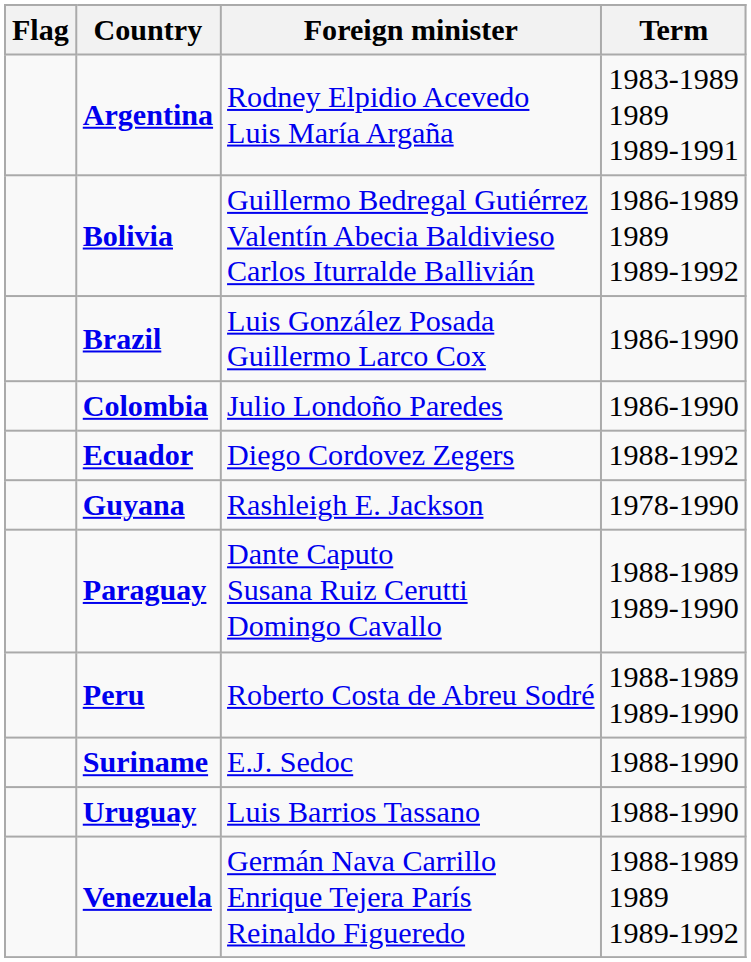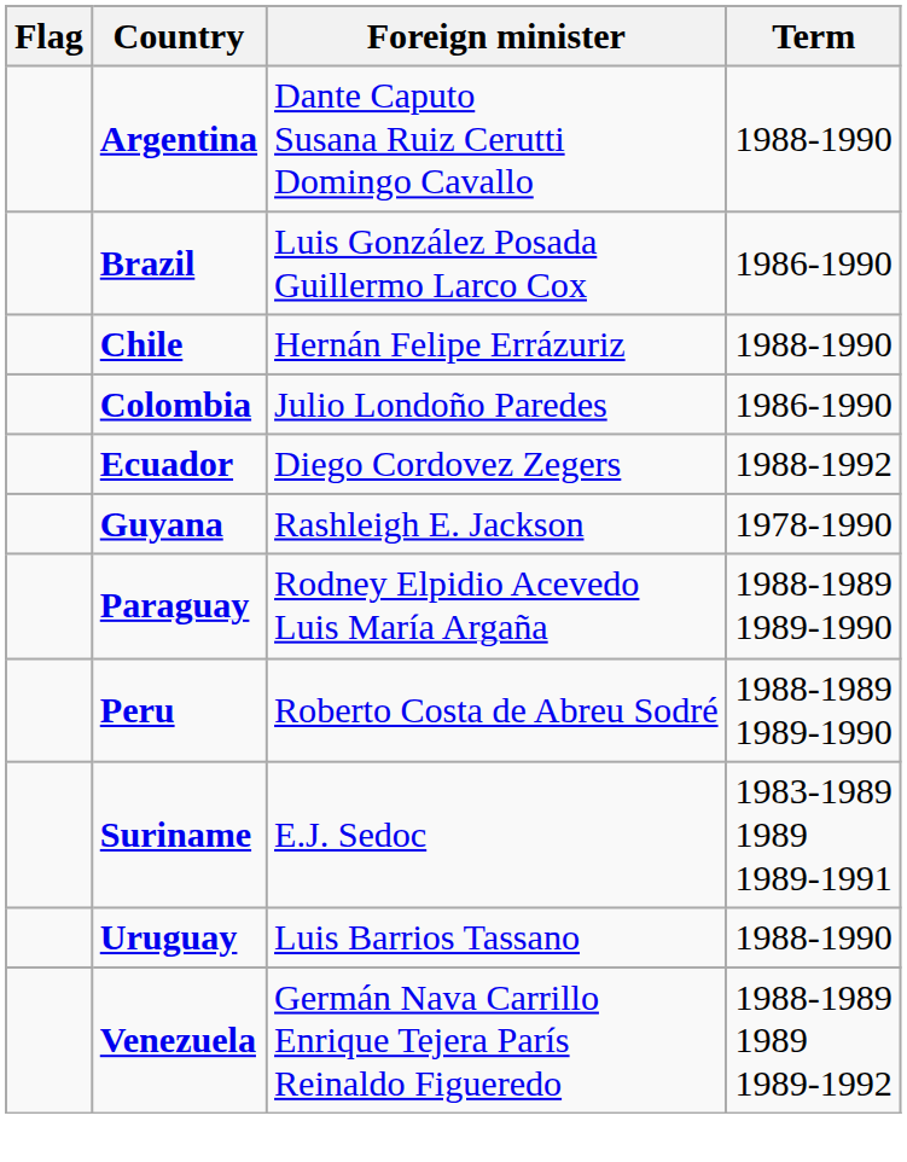 <table class="wikitable" style="font-size:95%;">
 <tr>
 <th>Flag</th>
 <th>Country</th>
 <th>Foreign minister</th>
 <th>Term</th>
 </tr>
 <tr>
 <td></td>
 <td><strong><a href='#'>Argentina</a></strong></td>
-<td><a href='#'>Rodney Elpidio Acevedo</a><br><a href='#'>Luis María Argaña</a></td>
-<td>1983-1989<br>1989<br>1989-1991</td>
-</tr>
-<tr>
-<td></td>
-<td><strong><a href='#'>Bolivia</a></strong></td>
-<td><a href='#'>Guillermo Bedregal Gutiérrez</a><br><a href='#'>Valentín Abecia Baldivieso</a><br><a href='#'>Carlos Iturralde Ballivián</a></td>
-<td>1986-1989<br>1989<br>1989-1992</td>
+<td><a href='#'>Dante Caputo</a><br><a href='#'>Susana Ruiz Cerutti</a><br><a href='#'>Domingo Cavallo</a></td>
+<td>1988-1990</td>
 </tr>
 <tr>
 <td></td>
 <td><strong><a href='#'>Brazil</a></strong></td>
 <td><a href='#'>Luis González Posada</a><br><a href='#'>Guillermo Larco Cox</a></td>
 <td>1986-1990</td>
+</tr>
+<tr>
+<td></td>
+<td><strong><a href='#'>Chile</a></strong></td>
+<td><a href='#'>Hernán Felipe Errázuriz</a></td>
+<td>1988-1990</td>
 </tr>
 <tr>
 <td></td>
 <td><strong><a href='#'>Colombia</a></strong></td>
 <td><a href='#'>Julio Londoño Paredes</a></td>
 <td>1986-1990</td>
 </tr>
 <tr>
 <td></td>
 <td><strong><a href='#'>Ecuador</a></strong></td>
 <td><a href='#'>Diego Cordovez Zegers</a></td>
 <td>1988-1992</td>
 </tr>
 <tr>
 <td></td>
 <td><strong><a href='#'>Guyana</a></strong></td>
 <td><a href='#'>Rashleigh E. Jackson</a></td>
 <td>1978-1990</td>
 </tr>
 <tr>
 <td></td>
 <td><strong><a href='#'>Paraguay</a></strong></td>
-<td><a href='#'>Dante Caputo</a><br><a href='#'>Susana Ruiz Cerutti</a><br><a href='#'>Domingo Cavallo</a></td>
+<td><a href='#'>Rodney Elpidio Acevedo</a><br><a href='#'>Luis María Argaña</a></td>
 <td>1988-1989<br>1989-1990</td>
 </tr>
 <tr>
 <td></td>
 <td><strong><a href='#'>Peru</a></strong></td>
 <td><a href='#'>Roberto Costa de Abreu Sodré</a></td>
 <td>1988-1989<br>1989-1990</td>
 </tr>
 <tr>
 <td></td>
 <td><strong><a href='#'>Suriname</a></strong></td>
 <td><a href='#'>E.J. Sedoc</a></td>
-<td>1988-1990</td>
+<td>1983-1989<br>1989<br>1989-1991</td>
 </tr>
 <tr>
 <td></td>
 <td><strong><a href='#'>Uruguay</a></strong></td>
 <td><a href='#'>Luis Barrios Tassano</a></td>
 <td>1988-1990</td>
 </tr>
 <tr>
 <td></td>
 <td><strong><a href='#'>Venezuela</a></strong></td>
 <td><a href='#'>Germán Nava Carrillo</a><br><a href='#'>Enrique Tejera París</a><br><a href='#'>Reinaldo Figueredo</a></td>
 <td>1988-1989<br>1989<br>1989-1992</td>
 </tr>
 <tr>
 </tr>
 </table>
